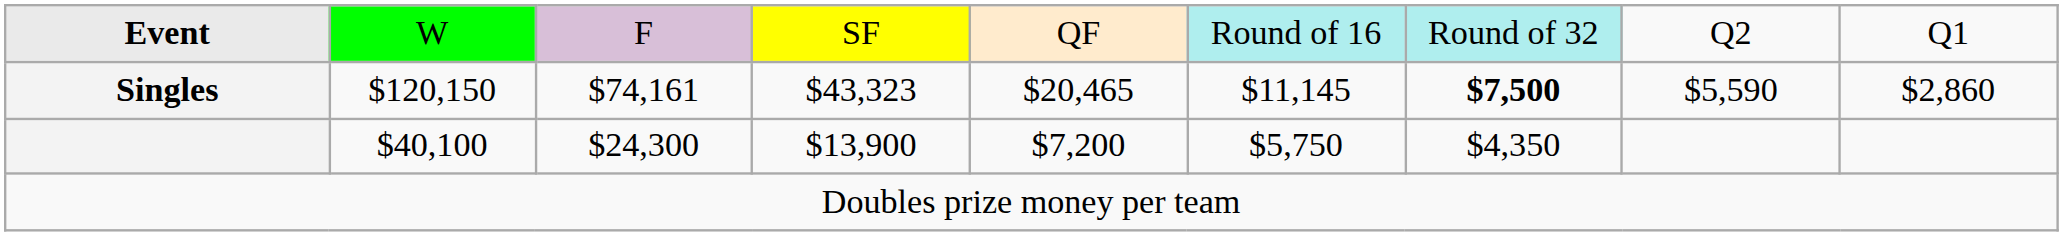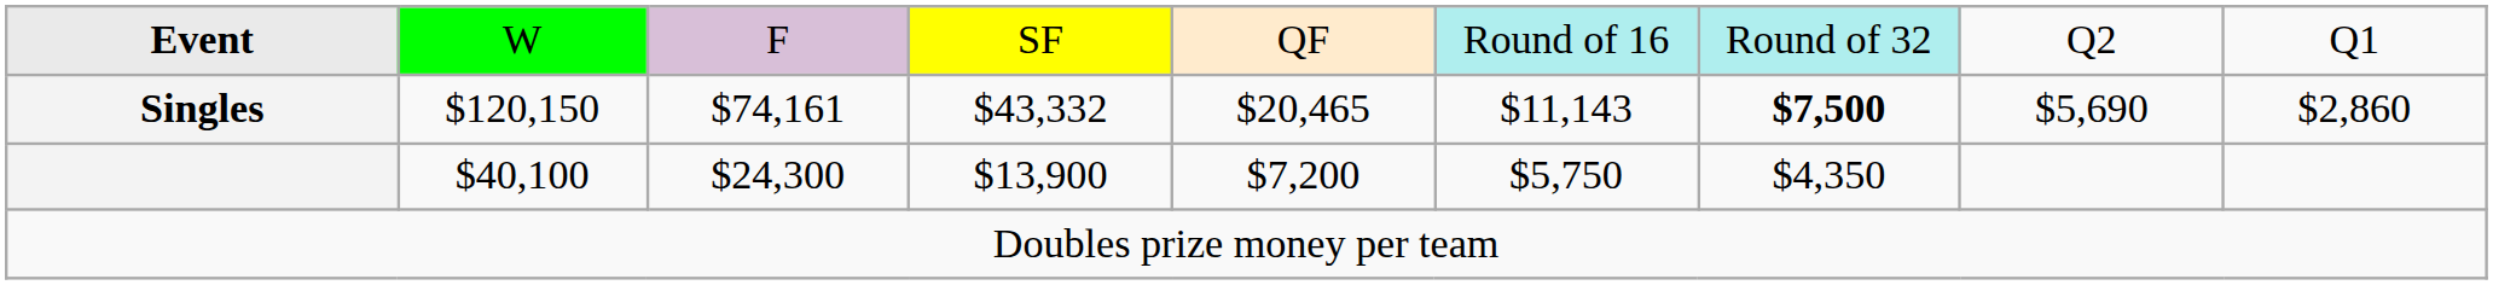 <table class=wikitable style=font-size:90%;text-align:center>
 <tr>
 <td style="width:130px; background:#eaeaea;"><strong>Event</strong></td>
 <td style="width:80px; background:lime;">W</td>
 <td style="width:85px; background:thistle;">F</td>
 <td style="width:85px; background:#ff0;">SF</td>
 <td style="width:85px; background:#ffebcd;">QF</td>
 <td style="width:85px; background:#afeeee;">Round of 16</td>
 <td style="width:85px; background:#afeeee;">Round of 32</td>
 <td style="width:85px;">Q2</td>
 <td style="width:85px;">Q1</td>
 </tr>
 <tr>
 <td style="background:#f3f3f3;"><strong>Singles</strong></td>
 <td>$120,150</td>
 <td>$74,161</td>
-<td>$43,323</td>
+<td>$43,332</td>
 <td>$20,465</td>
-<td>$11,145</td>
+<td>$11,143</td>
 <td><strong>$7,500</strong></td>
-<td>$5,590</td>
+<td>$5,690</td>
 <td>$2,860</td>
 </tr>
 <tr>
 <td style="background:#f3f3f3;"><strong></strong></td>
 <td>$40,100</td>
 <td>$24,300</td>
 <td>$13,900</td>
 <td>$7,200</td>
 <td>$5,750</td>
 <td>$4,350</td>
 <td></td>
 <td></td>
 </tr>
 <tr>
 <td colspan=10>Doubles prize money per team</td>
 </tr>
 </table>
